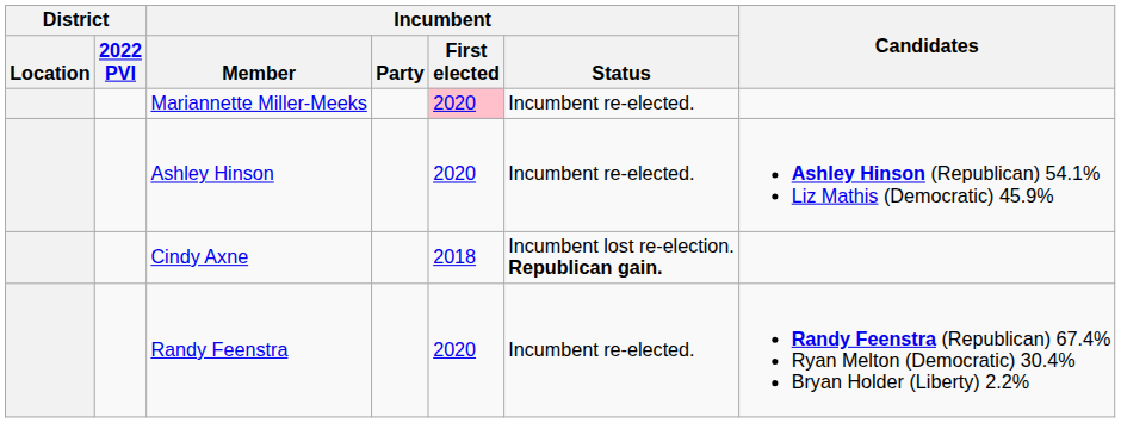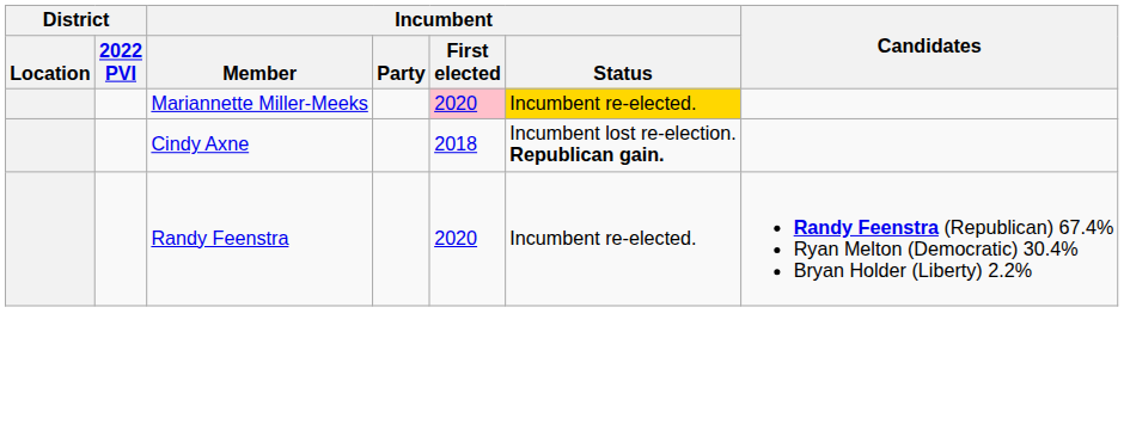 <table class="wikitable sortable">
 <tr>
 <th colspan=2>District</th>
 <th colspan=4>Incumbent</th>
 <th rowspan=2 class="unsortable">Candidates</th>
 </tr>
 <tr valign=bottom>
 <th>Location</th>
 <th><a href='#'>2022<br>PVI</a></th>
 <th>Member</th>
 <th>Party</th>
 <th>First<br>elected</th>
 <th>Status</th>
 </tr>
 <tr>
 <th></th>
 <td></td>
 <td><a href='#'>Mariannette Miller-Meeks</a><br></td>
 <td></td>
 <td style="background: pink;"><a href='#'>2020</a></td>
-<td>Incumbent re-elected.</td>
+<td style="background: gold;">Incumbent re-elected.</td>
 <td nowrap></td>
-</tr>
-<tr>
-<th></th>
-<td></td>
-<td><a href='#'>Ashley Hinson</a><br></td>
-<td></td>
-<td><a href='#'>2020</a></td>
-<td>Incumbent re-elected.</td>
-<td nowrap><br><ul><li> <strong><a href='#'>Ashley Hinson</a></strong> (Republican) 54.1%</li><li><a href='#'>Liz Mathis</a> (Democratic) 45.9%</li></ul></td>
 </tr>
 <tr>
 <th></th>
 <td></td>
 <td><a href='#'>Cindy Axne</a></td>
 <td></td>
 <td><a href='#'>2018</a></td>
 <td>Incumbent lost re-election.<br><strong>Republican gain.</strong></td>
 <td nowrap></td>
 </tr>
 <tr>
 <th></th>
 <td></td>
 <td><a href='#'>Randy Feenstra</a></td>
 <td></td>
 <td><a href='#'>2020</a></td>
 <td>Incumbent re-elected.</td>
 <td nowrap><br><ul><li> <strong><a href='#'>Randy Feenstra</a></strong> (Republican) 67.4%</li><li>Ryan Melton (Democratic) 30.4%</li><li>Bryan Holder (Liberty) 2.2%</li></ul></td>
 </tr>
 </table>
